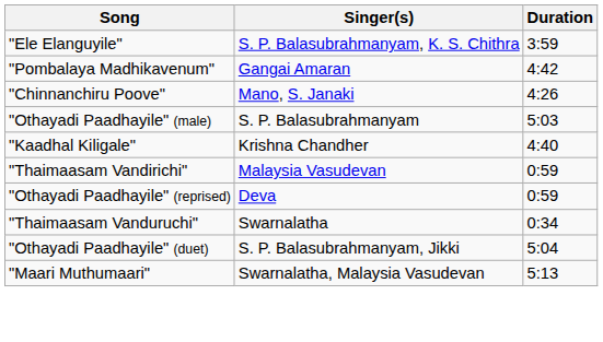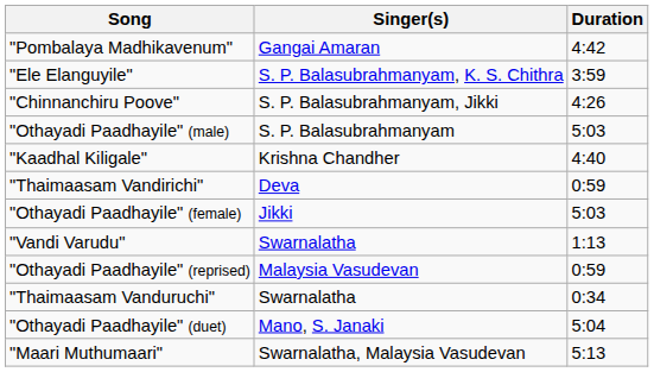 <table class="wikitable" style="font-size:95%;">
 <tr>
 <th>Song</th>
 <th>Singer(s)</th>
 <th>Duration</th>
 </tr>
 <tr>
+<td>"Pombalaya Madhikavenum"</td>
+<td><a href='#'>Gangai Amaran</a></td>
+<td>4:42</td>
+</tr>
+<tr>
 <td>"Ele Elanguyile"</td>
 <td><a href='#'>S. P. Balasubrahmanyam</a>, <a href='#'>K. S. Chithra</a></td>
 <td>3:59</td>
 </tr>
 <tr>
-<td>"Pombalaya Madhikavenum"</td>
-<td><a href='#'>Gangai Amaran</a></td>
-<td>4:42</td>
-</tr>
-<tr>
 <td>"Chinnanchiru Poove"</td>
-<td><a href='#'>Mano</a>, <a href='#'>S. Janaki</a></td>
+<td>S. P. Balasubrahmanyam, Jikki</td>
 <td>4:26</td>
 </tr>
 <tr>
 <td>"Othayadi Paadhayile" <small>(male)</small></td>
 <td>S. P. Balasubrahmanyam</td>
 <td>5:03</td>
 </tr>
 <tr>
 <td>"Kaadhal Kiligale"</td>
 <td>Krishna Chandher</td>
 <td>4:40</td>
 </tr>
 <tr>
 <td>"Thaimaasam Vandirichi"</td>
-<td><a href='#'>Malaysia Vasudevan</a></td>
+<td><a href='#'>Deva</a></td>
 <td>0:59</td>
 </tr>
 <tr>
+<td>"Othayadi Paadhayile" <small>(female)</small></td>
+<td><a href='#'>Jikki</a></td>
+<td>5:03</td>
+</tr>
+<tr>
+<td>"Vandi Varudu"</td>
+<td><a href='#'>Swarnalatha</a></td>
+<td>1:13</td>
+</tr>
+<tr>
 <td>"Othayadi Paadhayile" <small>(reprised)</small></td>
-<td><a href='#'>Deva</a></td>
+<td><a href='#'>Malaysia Vasudevan</a></td>
 <td>0:59</td>
 </tr>
 <tr>
 <td>"Thaimaasam Vanduruchi"</td>
 <td>Swarnalatha</td>
 <td>0:34</td>
 </tr>
 <tr>
 <td>"Othayadi Paadhayile" <small>(duet)</small></td>
-<td>S. P. Balasubrahmanyam, Jikki</td>
+<td><a href='#'>Mano</a>, <a href='#'>S. Janaki</a></td>
 <td>5:04</td>
 </tr>
 <tr>
 <td>"Maari Muthumaari"</td>
 <td>Swarnalatha, Malaysia Vasudevan</td>
 <td>5:13</td>
 </tr>
 </table>
